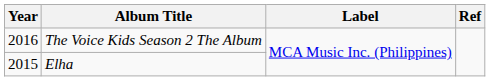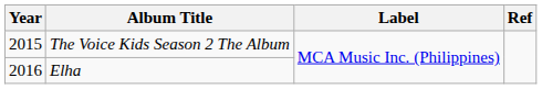 <table class="wikitable sortable">
 <tr>
 <th>Year</th>
 <th>Album Title</th>
 <th>Label</th>
 <th>Ref</th>
 </tr>
 <tr>
-<td>2016</td>
+<td>2015</td>
 <td><em>The Voice Kids Season 2 The Album</em></td>
 <td rowspan="2"><a href='#'>MCA Music Inc. (Philippines)</a></td>
 <td rowspan="2"><em></em></td>
 </tr>
 <tr>
-<td>2015</td>
+<td>2016</td>
 <td><em>Elha</em></td>
 </tr>
 </table>
